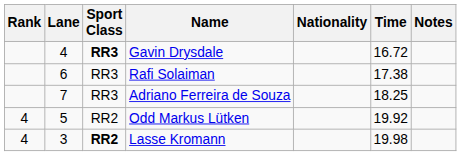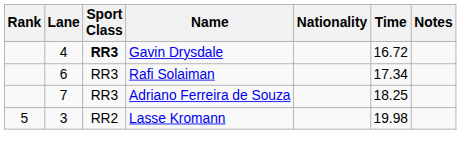 <table class="wikitable sortable" style="text-align:center">
 <tr>
 <th>Rank</th>
 <th>Lane</th>
 <th>Sport<br>Class</th>
 <th>Name</th>
 <th>Nationality</th>
 <th>Time</th>
 <th>Notes</th>
 </tr>
 <tr>
 <td></td>
 <td>4</td>
 <td><strong>RR3</strong></td>
 <td align=left><a href='#'>Gavin Drysdale</a></td>
 <td align=left></td>
 <td>16.72</td>
 <td></td>
 </tr>
 <tr>
 <td></td>
 <td>6</td>
 <td>RR3</td>
 <td align=left><a href='#'>Rafi Solaiman</a></td>
 <td align=left></td>
-<td>17.38</td>
+<td>17.34</td>
 <td></td>
 </tr>
 <tr>
 <td></td>
 <td>7</td>
 <td>RR3</td>
 <td align=left><a href='#'>Adriano Ferreira de Souza</a></td>
 <td align=left></td>
 <td>18.25</td>
 <td></td>
 </tr>
 <tr>
-<td>4</td>
 <td>5</td>
+<td>3</td>
 <td>RR2</td>
-<td align=left><a href='#'>Odd Markus Lütken</a></td>
-<td align=left></td>
-<td>19.92</td>
-<td></td>
-</tr>
-<tr>
-<td>4</td>
-<td>3</td>
-<td><strong>RR2</strong></td>
 <td align=left><a href='#'>Lasse Kromann</a></td>
 <td align=left></td>
 <td>19.98</td>
 <td></td>
 </tr>
 </table>
